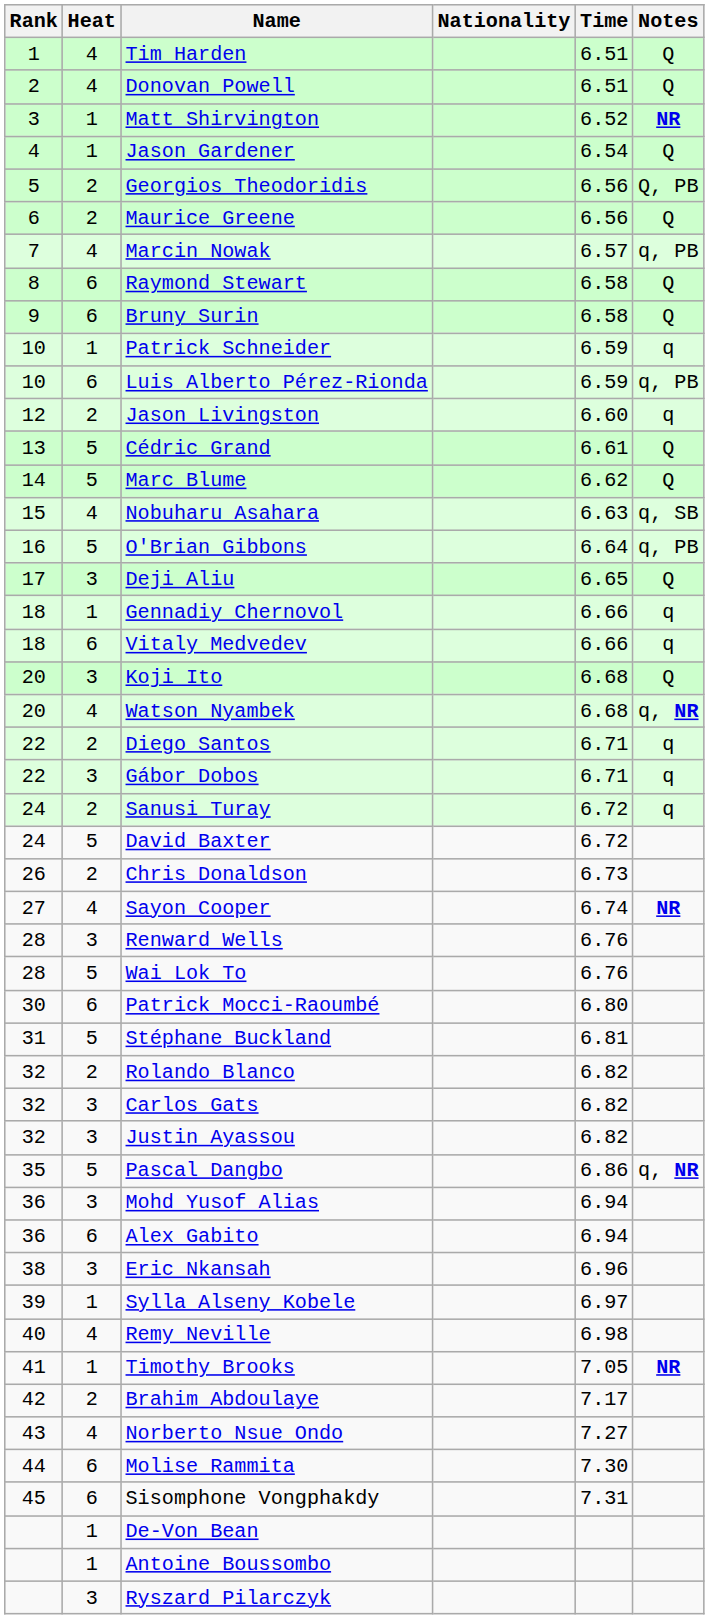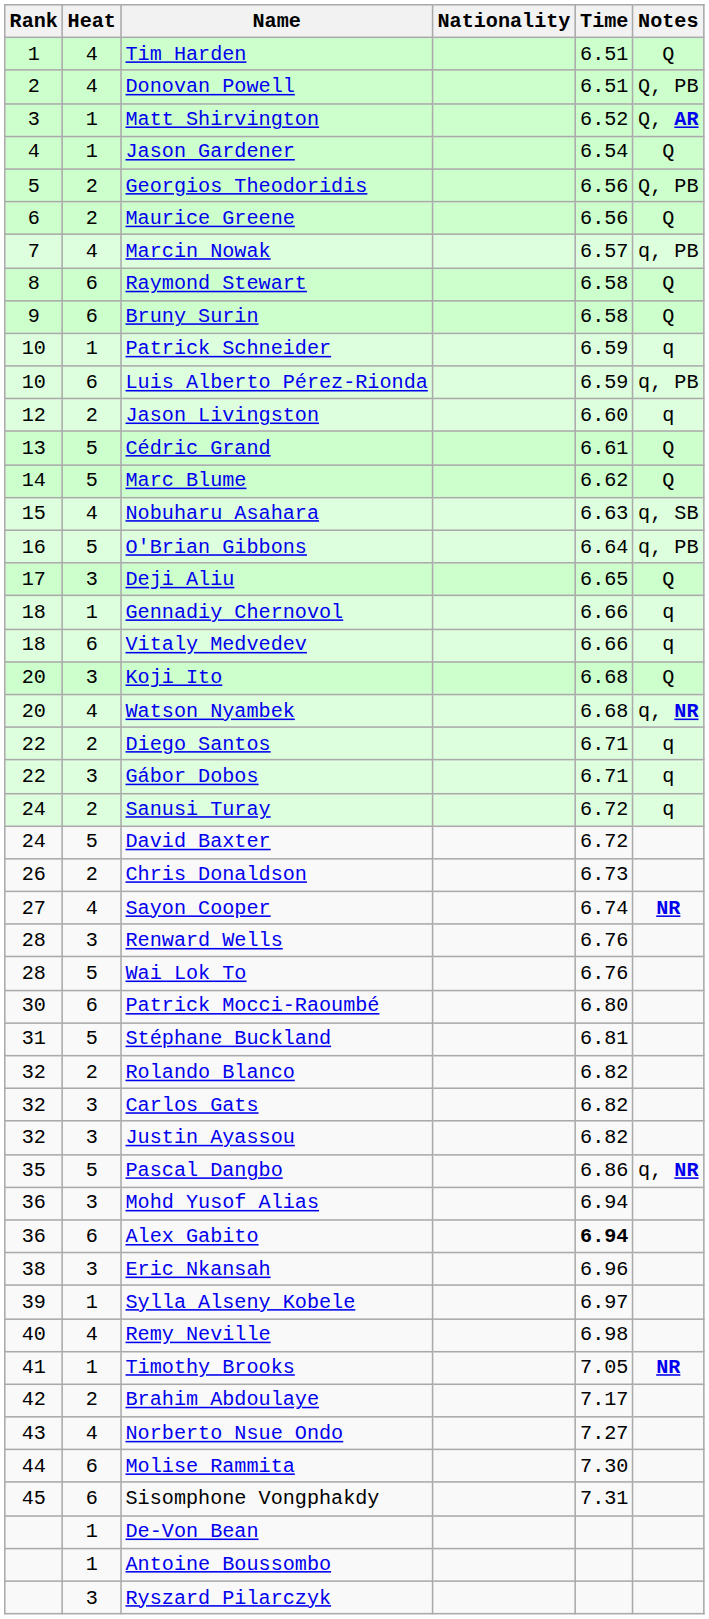 <table class="wikitable sortable" style="text-align:center">
 <tr>
 <th>Rank</th>
 <th>Heat</th>
 <th>Name</th>
 <th>Nationality</th>
 <th>Time</th>
 <th>Notes</th>
 </tr>
 <tr bgcolor=ccffcc>
 <td>1</td>
 <td>4</td>
 <td align="left"><a href='#'>Tim Harden</a></td>
 <td align=left></td>
 <td>6.51</td>
 <td>Q</td>
 </tr>
 <tr bgcolor=ccffcc>
 <td>2</td>
 <td>4</td>
 <td align="left"><a href='#'>Donovan Powell</a></td>
 <td align=left></td>
 <td>6.51</td>
-<td>Q</td>
+<td>Q, PB</td>
 </tr>
 <tr bgcolor=ccffcc>
 <td>3</td>
 <td>1</td>
 <td align="left"><a href='#'>Matt Shirvington</a></td>
 <td align=left></td>
 <td>6.52</td>
-<td><strong><a href='#'>NR</a></strong></td>
+<td>Q, <strong><a href='#'>AR</a></strong></td>
 </tr>
 <tr bgcolor=ccffcc>
 <td>4</td>
 <td>1</td>
 <td align="left"><a href='#'>Jason Gardener</a></td>
 <td align=left></td>
 <td>6.54</td>
 <td>Q</td>
 </tr>
 <tr bgcolor=ccffcc>
 <td>5</td>
 <td>2</td>
 <td align="left"><a href='#'>Georgios Theodoridis</a></td>
 <td align=left></td>
 <td>6.56</td>
 <td>Q, PB</td>
 </tr>
 <tr bgcolor=ccffcc>
 <td>6</td>
 <td>2</td>
 <td align="left"><a href='#'>Maurice Greene</a></td>
 <td align=left></td>
 <td>6.56</td>
 <td>Q</td>
 </tr>
 <tr bgcolor=ddffdd>
 <td>7</td>
 <td>4</td>
 <td align="left"><a href='#'>Marcin Nowak</a></td>
 <td align=left></td>
 <td>6.57</td>
 <td>q, PB</td>
 </tr>
 <tr bgcolor=ccffcc>
 <td>8</td>
 <td>6</td>
 <td align="left"><a href='#'>Raymond Stewart</a></td>
 <td align=left></td>
 <td>6.58</td>
 <td>Q</td>
 </tr>
 <tr bgcolor=ccffcc>
 <td>9</td>
 <td>6</td>
 <td align="left"><a href='#'>Bruny Surin</a></td>
 <td align=left></td>
 <td>6.58</td>
 <td>Q</td>
 </tr>
 <tr bgcolor=ddffdd>
 <td>10</td>
 <td>1</td>
 <td align="left"><a href='#'>Patrick Schneider</a></td>
 <td align=left></td>
 <td>6.59</td>
 <td>q</td>
 </tr>
 <tr bgcolor=ddffdd>
 <td>10</td>
 <td>6</td>
 <td align="left"><a href='#'>Luis Alberto Pérez-Rionda</a></td>
 <td align=left></td>
 <td>6.59</td>
 <td>q, PB</td>
 </tr>
 <tr bgcolor=ddffdd>
 <td>12</td>
 <td>2</td>
 <td align="left"><a href='#'>Jason Livingston</a></td>
 <td align=left></td>
 <td>6.60</td>
 <td>q</td>
 </tr>
 <tr bgcolor=ccffcc>
 <td>13</td>
 <td>5</td>
 <td align="left"><a href='#'>Cédric Grand</a></td>
 <td align=left></td>
 <td>6.61</td>
 <td>Q</td>
 </tr>
 <tr bgcolor=ccffcc>
 <td>14</td>
 <td>5</td>
 <td align="left"><a href='#'>Marc Blume</a></td>
 <td align=left></td>
 <td>6.62</td>
 <td>Q</td>
 </tr>
 <tr bgcolor=ddffdd>
 <td>15</td>
 <td>4</td>
 <td align="left"><a href='#'>Nobuharu Asahara</a></td>
 <td align=left></td>
 <td>6.63</td>
 <td>q, SB</td>
 </tr>
 <tr bgcolor=ddffdd>
 <td>16</td>
 <td>5</td>
 <td align="left"><a href='#'>O'Brian Gibbons</a></td>
 <td align=left></td>
 <td>6.64</td>
 <td>q, PB</td>
 </tr>
 <tr bgcolor=ccffcc>
 <td>17</td>
 <td>3</td>
 <td align="left"><a href='#'>Deji Aliu</a></td>
 <td align=left></td>
 <td>6.65</td>
 <td>Q</td>
 </tr>
 <tr bgcolor=ddffdd>
 <td>18</td>
 <td>1</td>
 <td align="left"><a href='#'>Gennadiy Chernovol</a></td>
 <td align=left></td>
 <td>6.66</td>
 <td>q</td>
 </tr>
 <tr bgcolor=ddffdd>
 <td>18</td>
 <td>6</td>
 <td align="left"><a href='#'>Vitaly Medvedev</a></td>
 <td align=left></td>
 <td>6.66</td>
 <td>q</td>
 </tr>
 <tr bgcolor=ccffcc>
 <td>20</td>
 <td>3</td>
 <td align="left"><a href='#'>Koji Ito</a></td>
 <td align=left></td>
 <td>6.68</td>
 <td>Q</td>
 </tr>
 <tr bgcolor=ddffdd>
 <td>20</td>
 <td>4</td>
 <td align="left"><a href='#'>Watson Nyambek</a></td>
 <td align=left></td>
 <td>6.68</td>
 <td>q, <strong><a href='#'>NR</a></strong></td>
 </tr>
 <tr bgcolor=ddffdd>
 <td>22</td>
 <td>2</td>
 <td align="left"><a href='#'>Diego Santos</a></td>
 <td align=left></td>
 <td>6.71</td>
 <td>q</td>
 </tr>
 <tr bgcolor=ddffdd>
 <td>22</td>
 <td>3</td>
 <td align="left"><a href='#'>Gábor Dobos</a></td>
 <td align=left></td>
 <td>6.71</td>
 <td>q</td>
 </tr>
 <tr bgcolor=ddffdd>
 <td>24</td>
 <td>2</td>
 <td align="left"><a href='#'>Sanusi Turay</a></td>
 <td align=left></td>
 <td>6.72</td>
 <td>q</td>
 </tr>
 <tr>
 <td>24</td>
 <td>5</td>
 <td align="left"><a href='#'>David Baxter</a></td>
 <td align=left></td>
 <td>6.72</td>
 <td></td>
 </tr>
 <tr>
 <td>26</td>
 <td>2</td>
 <td align="left"><a href='#'>Chris Donaldson</a></td>
 <td align=left></td>
 <td>6.73</td>
 <td></td>
 </tr>
 <tr>
 <td>27</td>
 <td>4</td>
 <td align="left"><a href='#'>Sayon Cooper</a></td>
 <td align=left></td>
 <td>6.74</td>
 <td><strong><a href='#'>NR</a></strong></td>
 </tr>
 <tr>
 <td>28</td>
 <td>3</td>
 <td align="left"><a href='#'>Renward Wells</a></td>
 <td align=left></td>
 <td>6.76</td>
 <td></td>
 </tr>
 <tr>
 <td>28</td>
 <td>5</td>
 <td align="left"><a href='#'>Wai Lok To</a></td>
 <td align=left></td>
 <td>6.76</td>
 <td></td>
 </tr>
 <tr>
 <td>30</td>
 <td>6</td>
 <td align="left"><a href='#'>Patrick Mocci-Raoumbé</a></td>
 <td align=left></td>
 <td>6.80</td>
 <td></td>
 </tr>
 <tr>
 <td>31</td>
 <td>5</td>
 <td align="left"><a href='#'>Stéphane Buckland</a></td>
 <td align=left></td>
 <td>6.81</td>
 <td></td>
 </tr>
 <tr>
 <td>32</td>
 <td>2</td>
 <td align="left"><a href='#'>Rolando Blanco</a></td>
 <td align=left></td>
 <td>6.82</td>
 <td></td>
 </tr>
 <tr>
 <td>32</td>
 <td>3</td>
 <td align="left"><a href='#'>Carlos Gats</a></td>
 <td align=left></td>
 <td>6.82</td>
 <td></td>
 </tr>
 <tr>
 <td>32</td>
 <td>3</td>
 <td align="left"><a href='#'>Justin Ayassou</a></td>
 <td align=left></td>
 <td>6.82</td>
 <td></td>
 </tr>
 <tr>
 <td>35</td>
 <td>5</td>
 <td align="left"><a href='#'>Pascal Dangbo</a></td>
 <td align=left></td>
 <td>6.86</td>
 <td>q, <strong><a href='#'>NR</a></strong></td>
 </tr>
 <tr>
 <td>36</td>
 <td>3</td>
 <td align="left"><a href='#'>Mohd Yusof Alias</a></td>
 <td align=left></td>
 <td>6.94</td>
 <td></td>
 </tr>
 <tr>
 <td>36</td>
 <td>6</td>
 <td align="left"><a href='#'>Alex Gabito</a></td>
 <td align=left></td>
-<td>6.94</td>
+<td><strong>6.94</strong></td>
 <td></td>
 </tr>
 <tr>
 <td>38</td>
 <td>3</td>
 <td align="left"><a href='#'>Eric Nkansah</a></td>
 <td align=left></td>
 <td>6.96</td>
 <td></td>
 </tr>
 <tr>
 <td>39</td>
 <td>1</td>
 <td align="left"><a href='#'>Sylla Alseny Kobele</a></td>
 <td align=left></td>
 <td>6.97</td>
 <td></td>
 </tr>
 <tr>
 <td>40</td>
 <td>4</td>
 <td align="left"><a href='#'>Remy Neville</a></td>
 <td align=left></td>
 <td>6.98</td>
 <td></td>
 </tr>
 <tr>
 <td>41</td>
 <td>1</td>
 <td align="left"><a href='#'>Timothy Brooks</a></td>
 <td align=left></td>
 <td>7.05</td>
 <td><strong><a href='#'>NR</a></strong></td>
 </tr>
 <tr>
 <td>42</td>
 <td>2</td>
 <td align="left"><a href='#'>Brahim Abdoulaye</a></td>
 <td align=left></td>
 <td>7.17</td>
 <td></td>
 </tr>
 <tr>
 <td>43</td>
 <td>4</td>
 <td align="left"><a href='#'>Norberto Nsue Ondo</a></td>
 <td align=left></td>
 <td>7.27</td>
 <td></td>
 </tr>
 <tr>
 <td>44</td>
 <td>6</td>
 <td align="left"><a href='#'>Molise Rammita</a></td>
 <td align=left></td>
 <td>7.30</td>
 <td></td>
 </tr>
 <tr>
 <td>45</td>
 <td>6</td>
 <td align="left">Sisomphone Vongphakdy</td>
 <td align=left></td>
 <td>7.31</td>
 <td></td>
 </tr>
 <tr>
 <td></td>
 <td>1</td>
 <td align="left"><a href='#'>De-Von Bean</a></td>
 <td align=left></td>
 <td></td>
 <td></td>
 </tr>
 <tr>
 <td></td>
 <td>1</td>
 <td align="left"><a href='#'>Antoine Boussombo</a></td>
 <td align=left></td>
 <td></td>
 <td></td>
 </tr>
 <tr>
 <td></td>
 <td>3</td>
 <td align="left"><a href='#'>Ryszard Pilarczyk</a></td>
 <td align=left></td>
 <td></td>
 <td></td>
 </tr>
 </table>
